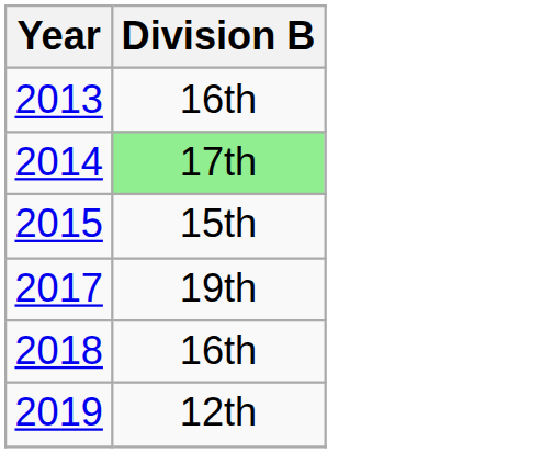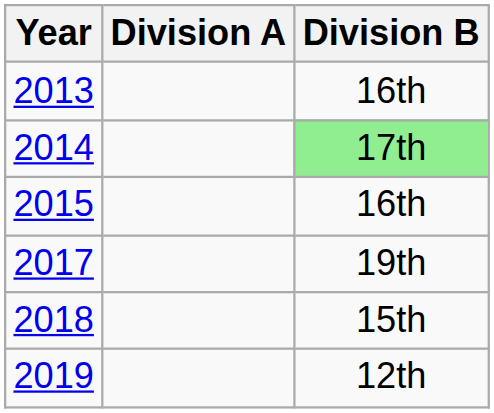 <table class="wikitable" style="text-align:center">
 <tr>
 <th>Year</th>
+<th>Division A</th>
 <th>Division B</th>
 </tr>
 <tr>
 <td><a href='#'>2013</a></td>
+<td></td>
 <td>16th</td>
 </tr>
 <tr>
 <td><a href='#'>2014</a></td>
+<td></td>
 <td style="background: lightgreen;">17th</td>
 </tr>
 <tr>
 <td><a href='#'>2015</a></td>
-<td>15th</td>
+<td></td>
+<td>16th</td>
 </tr>
 <tr>
 <td><a href='#'>2017</a></td>
+<td></td>
 <td>19th</td>
 </tr>
 <tr>
 <td><a href='#'>2018</a></td>
-<td>16th</td>
+<td></td>
+<td>15th</td>
 </tr>
 <tr>
 <td><a href='#'>2019</a></td>
+<td></td>
 <td>12th</td>
 </tr>
 </table>
